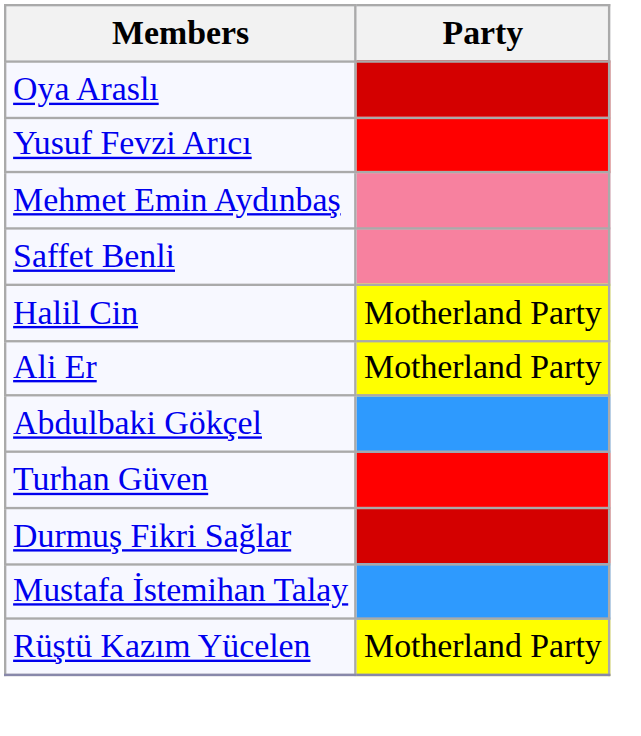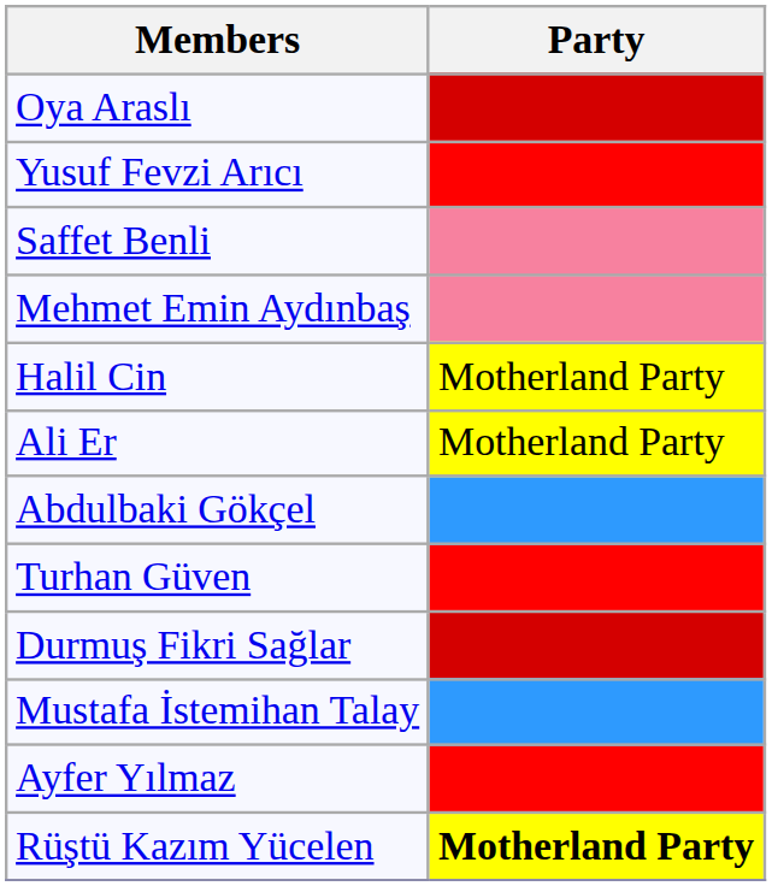 <table class=wikitable style="border:1px solid #8888aa; background-color:#f7f8ff; padding:0px; font-size:90%;">
 <tr>
 <th>Members</th>
 <th>Party</th>
 </tr>
 <tr>
 <td><a href='#'>Oya Araslı</a></td>
 <td style="background: #d40000"></td>
 </tr>
 <tr>
 <td><a href='#'>Yusuf Fevzi Arıcı</a></td>
 <td style="background: #ff0000"></td>
 </tr>
 <tr>
-<td><a href='#'>Mehmet Emin Aydınbaş</a></td>
+<td><a href='#'>Saffet Benli</a></td>
 <td style="background: #F7819F"></td>
 </tr>
 <tr>
-<td><a href='#'>Saffet Benli</a></td>
+<td><a href='#'>Mehmet Emin Aydınbaş</a></td>
 <td style="background: #F7819F"></td>
 </tr>
 <tr>
 <td><a href='#'>Halil Cin</a></td>
 <td style="background: #ffff00">Motherland Party</td>
 </tr>
 <tr>
 <td><a href='#'>Ali Er</a></td>
 <td style="background: #ffff00">Motherland Party</td>
 </tr>
 <tr>
 <td><a href='#'>Abdulbaki Gökçel</a></td>
 <td style="background: #2E9AFE"></td>
 </tr>
 <tr>
 <td><a href='#'>Turhan Güven</a></td>
 <td style="background: #ff0000"></td>
 </tr>
 <tr>
 <td><a href='#'>Durmuş Fikri Sağlar</a></td>
 <td style="background: #d40000"></td>
 </tr>
 <tr>
 <td><a href='#'>Mustafa İstemihan Talay</a></td>
 <td style="background: #2E9AFE"></td>
 </tr>
 <tr>
+<td><a href='#'>Ayfer Yılmaz</a></td>
+<td style="background: #ff0000"></td>
+</tr>
+<tr>
 <td><a href='#'>Rüştü Kazım Yücelen</a></td>
-<td style="background: #ffff00">Motherland Party</td>
+<td style="background: #ffff00"><strong>Motherland Party</strong></td>
 </tr>
 <tr>
 </tr>
 </table>
